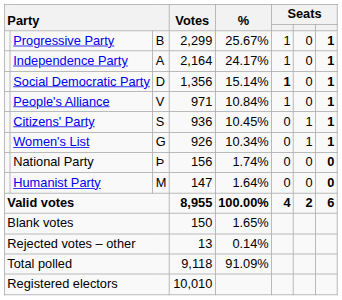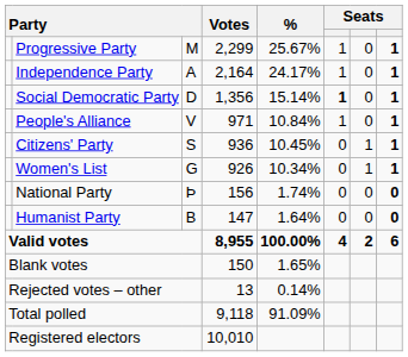 <table class="wikitable" border="1" style="text-align:right;">
 <tr>
 <th style="text-align:left;" valign=bottom rowspan=2 colspan=3>Party</th>
 <th align=center valign=bottom rowspan=2 width="50">Votes</th>
 <th align=center valign=bottom rowspan=2 width="50">%</th>
 <th colspan=3>Seats</th>
 </tr>
 <tr>
 <th align=center valign=bottom width="20"><small></small></th>
 <th align=center valign=bottom width="20"><small><a href='#'></a></small></th>
 <th align=center valign=bottom width="20"><small></small></th>
 </tr>
 <tr>
 <td></td>
 <td align=left><a href='#'>Progressive Party</a></td>
-<td align=left>B</td>
+<td align=left>M</td>
 <td>2,299</td>
 <td>25.67%</td>
 <td>1</td>
 <td>0</td>
 <td><strong>1</strong></td>
 </tr>
 <tr>
 <td></td>
 <td align=left><a href='#'>Independence Party</a></td>
 <td align=left>A</td>
 <td>2,164</td>
 <td>24.17%</td>
 <td>1</td>
 <td>0</td>
 <td><strong>1</strong></td>
 </tr>
 <tr>
 <td></td>
 <td align=left><a href='#'>Social Democratic Party</a></td>
 <td align=left>D</td>
 <td>1,356</td>
 <td>15.14%</td>
 <td><strong>1</strong></td>
 <td>0</td>
 <td><strong>1</strong></td>
 </tr>
 <tr>
 <td></td>
 <td align=left><a href='#'>People's Alliance</a></td>
 <td align=left>V</td>
 <td>971</td>
 <td>10.84%</td>
 <td>1</td>
 <td>0</td>
 <td><strong>1</strong></td>
 </tr>
 <tr>
 <td></td>
 <td align=left><a href='#'>Citizens' Party</a></td>
 <td align=left>S</td>
 <td>936</td>
 <td>10.45%</td>
 <td>0</td>
 <td>1</td>
 <td><strong>1</strong></td>
 </tr>
 <tr>
 <td></td>
 <td align=left><a href='#'>Women's List</a></td>
 <td align=left>G</td>
 <td>926</td>
 <td>10.34%</td>
 <td>0</td>
 <td>1</td>
 <td><strong>1</strong></td>
 </tr>
 <tr>
 <td></td>
 <td align=left>National Party</td>
 <td align=left>Þ</td>
 <td>156</td>
 <td>1.74%</td>
 <td>0</td>
 <td>0</td>
 <td><strong>0</strong></td>
 </tr>
 <tr>
 <td></td>
 <td align=left><a href='#'>Humanist Party</a></td>
-<td align=left>M</td>
+<td align=left>B</td>
 <td>147</td>
 <td>1.64%</td>
 <td>0</td>
 <td>0</td>
 <td><strong>0</strong></td>
 </tr>
 <tr style="font-weight:bold">
 <td align=left colspan=3>Valid votes</td>
 <td>8,955</td>
 <td>100.00%</td>
 <td>4</td>
 <td>2</td>
 <td>6</td>
 </tr>
 <tr>
 <td align=left colspan=3>Blank votes</td>
 <td>150</td>
 <td>1.65%</td>
 <td></td>
 <td></td>
 <td></td>
 </tr>
 <tr>
 <td align=left colspan=3>Rejected votes – other</td>
 <td>13</td>
 <td>0.14%</td>
 <td></td>
 <td></td>
 <td></td>
 </tr>
 <tr>
 <td align=left colspan=3>Total polled</td>
 <td>9,118</td>
 <td>91.09%</td>
 <td></td>
 <td></td>
 <td></td>
 </tr>
 <tr>
 <td align=left colspan=3>Registered electors</td>
 <td>10,010</td>
 <td></td>
 <td></td>
 <td></td>
 <td></td>
 </tr>
 </table>
